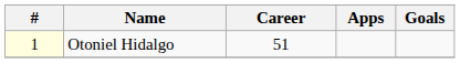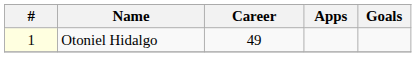 <table class="wikitable" style="text-align: center;">
 <tr>
 </tr>
 <tr>
 <th width=50px>#</th>
 <th width=150px>Name</th>
 <th width=100px>Career</th>
 <th width=50px>Apps</th>
 <th width=50px>Goals</th>
 </tr>
 <tr>
 <td style="background: lightyellow;">1</td>
 <td align=left>Otoniel Hidalgo</td>
-<td>51</td>
+<td>49</td>
 <td></td>
 <td></td>
 </tr>
 <tr>
 </tr>
 </table>
